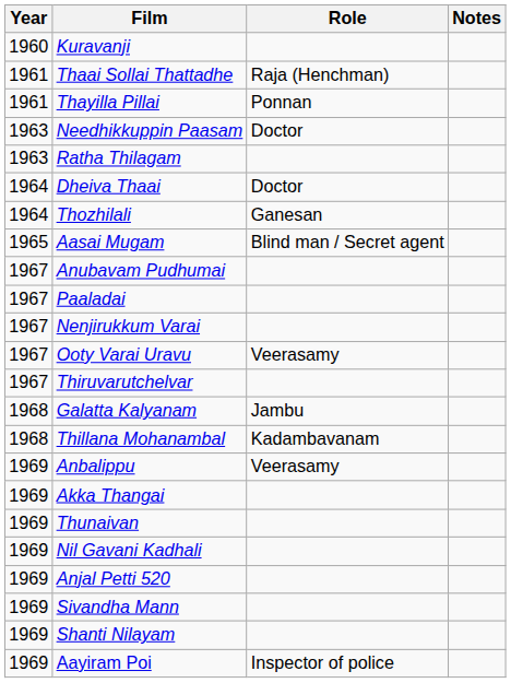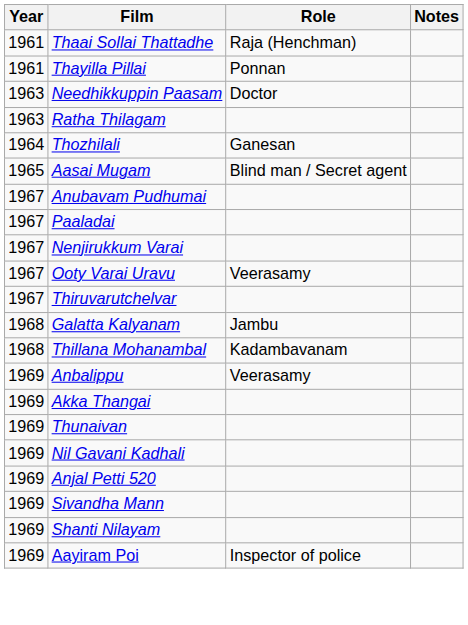 <table class="wikitable sortable">
 <tr>
 <th>Year</th>
 <th>Film</th>
 <th>Role</th>
 <th>Notes</th>
-</tr>
-<tr>
-<td>1960</td>
-<td><em><a href='#'>Kuravanji</a></em></td>
-<td></td>
-<td></td>
 </tr>
 <tr>
 <td>1961</td>
 <td><em><a href='#'>Thaai Sollai Thattadhe</a></em></td>
 <td>Raja (Henchman)</td>
 <td></td>
 </tr>
 <tr>
 <td>1961</td>
 <td><em><a href='#'>Thayilla Pillai</a></em></td>
 <td>Ponnan</td>
 <td></td>
 </tr>
 <tr>
 <td>1963</td>
 <td><em><a href='#'>Needhikkuppin Paasam</a></em></td>
 <td>Doctor</td>
 <td></td>
 </tr>
 <tr>
 <td>1963</td>
 <td><em><a href='#'>Ratha Thilagam</a></em></td>
 <td></td>
-<td></td>
-</tr>
-<tr>
-<td>1964</td>
-<td><em><a href='#'>Dheiva Thaai</a></em></td>
-<td>Doctor</td>
 <td></td>
 </tr>
 <tr>
 <td>1964</td>
 <td><em><a href='#'>Thozhilali</a></em></td>
 <td>Ganesan</td>
 <td></td>
 </tr>
 <tr>
 <td>1965</td>
 <td><em><a href='#'>Aasai Mugam</a></em></td>
 <td>Blind man / Secret agent</td>
 <td></td>
 </tr>
 <tr>
 <td>1967</td>
 <td><em><a href='#'>Anubavam Pudhumai</a></em></td>
 <td></td>
 <td></td>
 </tr>
 <tr>
 <td>1967</td>
 <td><em><a href='#'>Paaladai</a></em></td>
 <td></td>
 <td></td>
 </tr>
 <tr>
 <td>1967</td>
 <td><em><a href='#'>Nenjirukkum Varai</a></em></td>
 <td></td>
 <td></td>
 </tr>
 <tr>
 <td>1967</td>
 <td><em><a href='#'>Ooty Varai Uravu</a></em></td>
 <td>Veerasamy</td>
 <td></td>
 </tr>
 <tr>
 <td>1967</td>
 <td><em><a href='#'>Thiruvarutchelvar</a></em></td>
 <td></td>
 <td></td>
 </tr>
 <tr>
 <td>1968</td>
 <td><em><a href='#'>Galatta Kalyanam</a></em></td>
 <td>Jambu</td>
 <td></td>
 </tr>
 <tr>
 <td>1968</td>
 <td><em><a href='#'>Thillana Mohanambal</a></em></td>
 <td>Kadambavanam</td>
 <td></td>
 </tr>
 <tr>
 <td>1969</td>
 <td><em><a href='#'>Anbalippu</a></em></td>
 <td>Veerasamy</td>
 <td></td>
 </tr>
 <tr>
 <td>1969</td>
 <td><em><a href='#'>Akka Thangai</a></em></td>
 <td></td>
 <td></td>
 </tr>
 <tr>
 <td>1969</td>
 <td><em><a href='#'>Thunaivan</a></em></td>
 <td></td>
 <td></td>
 </tr>
 <tr>
 <td>1969</td>
 <td><em><a href='#'>Nil Gavani Kadhali</a></em></td>
 <td></td>
 <td></td>
 </tr>
 <tr>
 <td>1969</td>
 <td><em><a href='#'>Anjal Petti 520</a></em></td>
 <td></td>
 <td></td>
 </tr>
 <tr>
 <td>1969</td>
 <td><em><a href='#'>Sivandha Mann</a></em></td>
 <td></td>
 <td></td>
 </tr>
 <tr>
 <td>1969</td>
 <td><em><a href='#'>Shanti Nilayam</a></em></td>
 <td></td>
 <td></td>
 </tr>
 <tr>
 <td>1969</td>
 <td><a href='#'>Aayiram Poi</a></td>
 <td>Inspector of police</td>
 </tr>
 </table>
